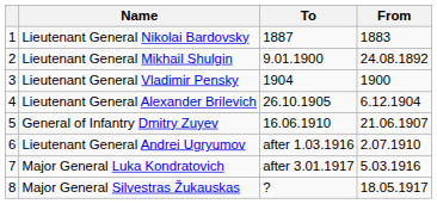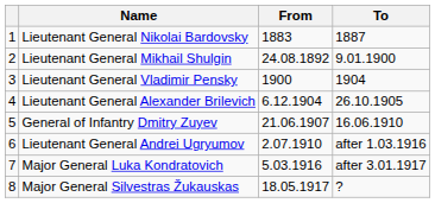 <table class=wikitable>
 <tr>
 <th></th>
 <th>Name</th>
+<th>From</th>
 <th>To</th>
-<th>From</th>
 </tr>
 <tr>
 <td>1</td>
 <td>Lieutenant General <a href='#'>Nikolai Bardovsky</a></td>
+<td>1883</td>
 <td>1887</td>
-<td>1883</td>
 </tr>
 <tr>
 <td>2</td>
 <td>Lieutenant General <a href='#'>Mikhail Shulgin</a></td>
+<td>24.08.1892</td>
 <td>9.01.1900</td>
-<td>24.08.1892</td>
 </tr>
 <tr>
 <td>3</td>
 <td>Lieutenant General <a href='#'>Vladimir Pensky</a></td>
+<td>1900</td>
 <td>1904</td>
-<td>1900</td>
 </tr>
 <tr>
 <td>4</td>
 <td>Lieutenant General <a href='#'>Alexander Brilevich</a></td>
+<td>6.12.1904</td>
 <td>26.10.1905</td>
-<td>6.12.1904</td>
 </tr>
 <tr>
 <td>5</td>
 <td>General of Infantry <a href='#'>Dmitry Zuyev</a></td>
+<td>21.06.1907</td>
 <td>16.06.1910</td>
-<td>21.06.1907</td>
 </tr>
 <tr>
 <td>6</td>
 <td>Lieutenant General <a href='#'>Andrei Ugryumov</a></td>
+<td>2.07.1910</td>
 <td>after 1.03.1916</td>
-<td>2.07.1910</td>
 </tr>
 <tr>
 <td>7</td>
 <td>Major General <a href='#'>Luka Kondratovich</a></td>
+<td>5.03.1916</td>
 <td>after 3.01.1917</td>
-<td>5.03.1916</td>
 </tr>
 <tr>
 <td>8</td>
 <td>Major General <a href='#'>Silvestras Žukauskas</a></td>
+<td>18.05.1917</td>
 <td>?</td>
-<td>18.05.1917</td>
 </tr>
 </table>
